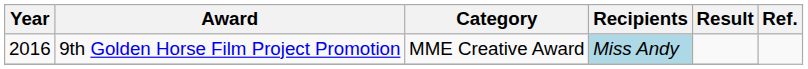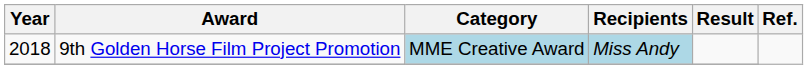 <table class=wikitable>
 <tr>
 <th>Year</th>
 <th>Award</th>
 <th>Category</th>
 <th>Recipients</th>
 <th>Result</th>
 <th>Ref.</th>
 </tr>
 <tr>
-<td>2016</td>
+<td>2018</td>
 <td>9th <a href='#'>Golden Horse Film Project Promotion</a></td>
-<td>MME Creative Award</td>
+<td style="background: lightblue;">MME Creative Award</td>
 <td style="background: lightblue;"><em>Miss Andy</em></td>
 <td></td>
 <td rowspan=2></td>
 </tr>
 <tr>
 </tr>
 </table>
